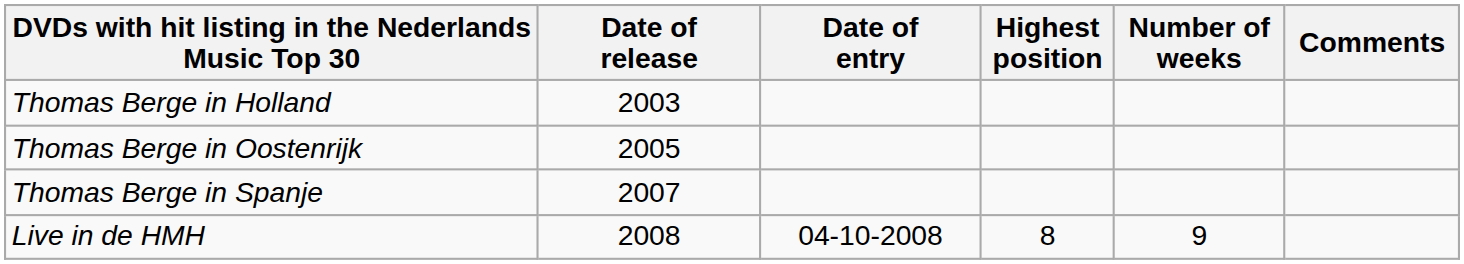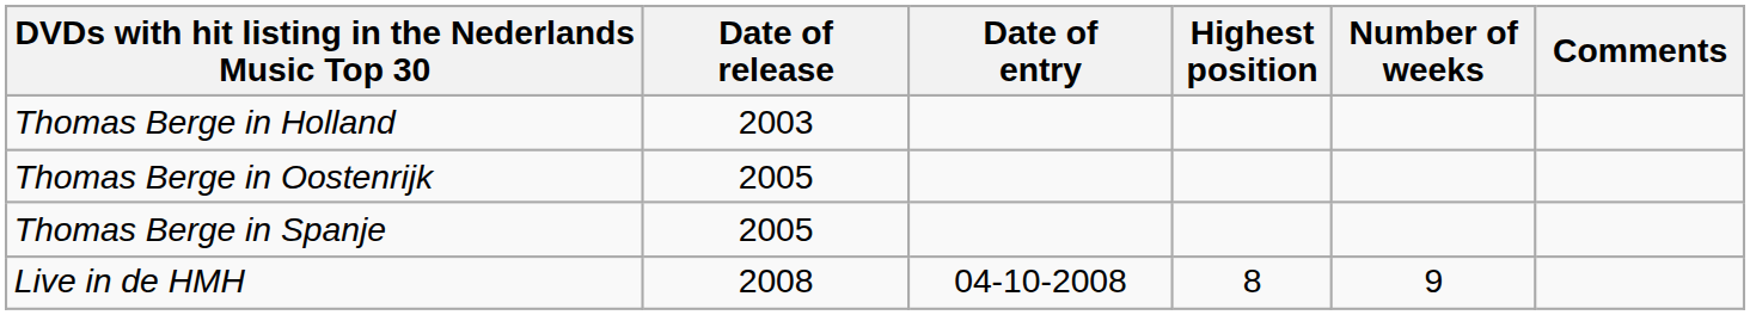 <table class="wikitable sortable" style="margin:0.5em 1em 0.5em 0; font-size: 85%; text-align:center;">
 <tr>
 <th width=250><strong>DVDs with hit listing in the Nederlands Music Top 30</strong></th>
 <th width="100"><strong>Date of<br>release</strong></th>
 <th width="100"><strong>Date of<br>entry</strong></th>
 <th><strong> Highest <br>position</strong></th>
 <th><strong> Number of <br>weeks</strong></th>
 <th><strong> Comments </strong></th>
 </tr>
 <tr>
 <td align="left"><em>Thomas Berge in Holland</em></td>
 <td>2003</td>
 <td></td>
 <td></td>
 <td></td>
 <td></td>
 </tr>
 <tr>
 <td align="left"><em>Thomas Berge in Oostenrijk</em></td>
 <td>2005</td>
 <td></td>
 <td></td>
 <td></td>
 <td></td>
 </tr>
 <tr>
 <td align="left"><em>Thomas Berge in Spanje</em></td>
-<td>2007</td>
+<td>2005</td>
 <td></td>
 <td></td>
 <td></td>
 <td></td>
 </tr>
 <tr>
 <td align="left"><em>Live in de HMH</em></td>
 <td>2008</td>
 <td>04-10-2008</td>
 <td>8</td>
 <td>9</td>
 <td></td>
 </tr>
 </table>
